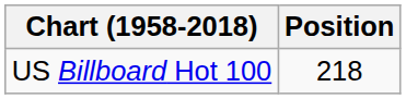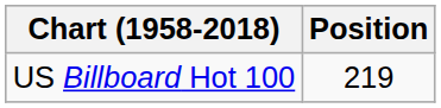 <table class="wikitable">
 <tr>
 <th>Chart (1958-2018)</th>
 <th>Position</th>
 </tr>
 <tr>
 <td>US <a href='#'><em>Billboard</em> Hot 100</a></td>
-<td align="center">218</td>
+<td align="center">219</td>
 </tr>
 </table>
